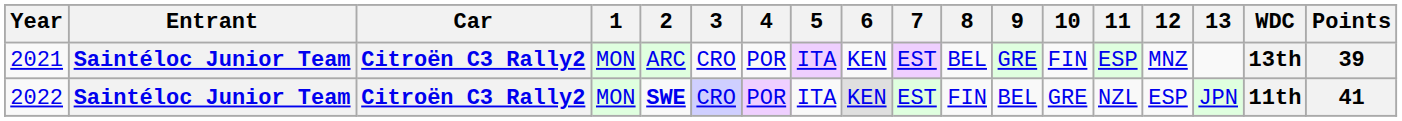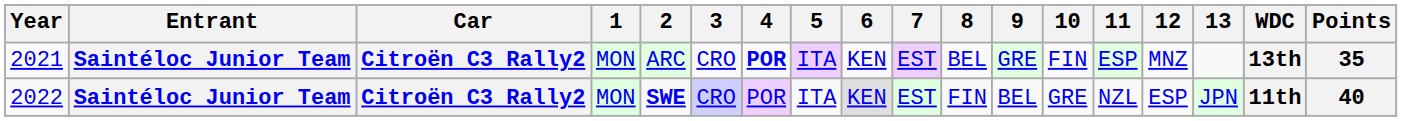 <table class="wikitable" style="text-align:center; font-size:90%">
 <tr>
 <th>Year</th>
 <th>Entrant</th>
 <th>Car</th>
 <th>1</th>
 <th>2</th>
 <th>3</th>
 <th>4</th>
 <th>5</th>
 <th>6</th>
 <th>7</th>
 <th>8</th>
 <th>9</th>
 <th>10</th>
 <th>11</th>
 <th>12</th>
 <th>13</th>
 <th>WDC</th>
 <th>Points</th>
 </tr>
 <tr>
 <td><a href='#'>2021</a></td>
 <th><a href='#'>Saintéloc Junior Team</a></th>
 <th><a href='#'>Citroën C3 Rally2</a></th>
 <td style="background:#DFFFDF;"><a href='#'>MON</a><br></td>
 <td style="background:#DFFFDF;"><a href='#'>ARC</a><br></td>
 <td><a href='#'>CRO</a></td>
-<td><a href='#'>POR</a></td>
+<td><strong><a href='#'>POR</a></strong></td>
 <td style="background:#EFCFFF;"><a href='#'>ITA</a><br></td>
 <td><a href='#'>KEN</a></td>
 <td style="background:#EFCFFF;"><a href='#'>EST</a><br></td>
 <td><a href='#'>BEL</a></td>
 <td style="background:#DFFFDF;"><a href='#'>GRE</a><br></td>
 <td><a href='#'>FIN</a></td>
 <td style="background:#DFFFDF;"><a href='#'>ESP</a><br></td>
 <td><a href='#'>MNZ</a></td>
 <td></td>
 <th>13th</th>
-<th>39</th>
+<th>35</th>
 </tr>
 <tr>
 <td><a href='#'>2022</a></td>
 <th><a href='#'>Saintéloc Junior Team</a></th>
 <th><a href='#'>Citroën C3 Rally2</a></th>
 <td style="background:#DFFFDF;"><a href='#'>MON</a><br></td>
 <td><strong><a href='#'>SWE</a></strong></td>
 <td style="background:#cfcfff;"><a href='#'>CRO</a><br></td>
 <td style="background:#EFCFFF;"><a href='#'>POR</a><br></td>
 <td><a href='#'>ITA</a></td>
 <td style="background:#DFDFDF;"><a href='#'>KEN</a><br></td>
 <td style="background:#DFFFDF;"><a href='#'>EST</a><br></td>
 <td><a href='#'>FIN</a></td>
 <td><a href='#'>BEL</a></td>
 <td><a href='#'>GRE</a></td>
 <td><a href='#'>NZL</a></td>
 <td><a href='#'>ESP</a></td>
 <td style="background:#DFFFDF;"><a href='#'>JPN</a><br></td>
 <th>11th</th>
-<th>41</th>
+<th>40</th>
 </tr>
 </table>
